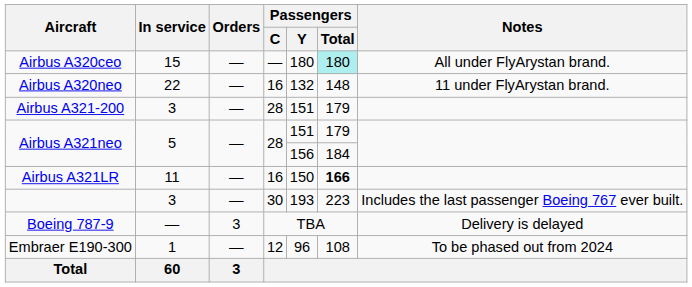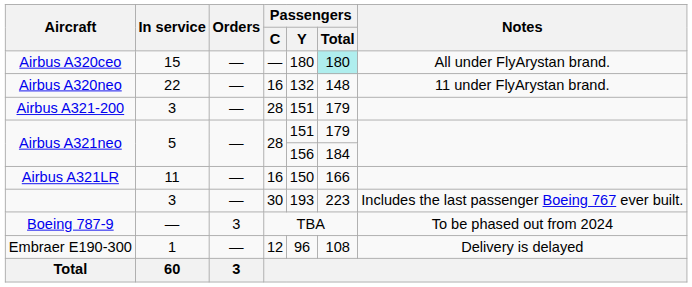 <table class="wikitable" style="border-collapse:collapse;text-align:center; margin: 1em auto;">
 <tr>
 <th rowspan="2">Aircraft</th>
 <th rowspan="2">In service</th>
 <th rowspan="2">Orders</th>
 <th colspan="3">Passengers</th>
 <th rowspan="2">Notes</th>
 </tr>
 <tr>
 <th><abbr>C</abbr></th>
 <th><abbr>Y</abbr></th>
 <th>Total</th>
 </tr>
 <tr>
 <td><a href='#'>Airbus A320ceo</a></td>
 <td>15</td>
 <td>—</td>
 <td>—</td>
 <td>180</td>
 <td style="background: paleturquoise;">180</td>
 <td>All under FlyArystan brand.</td>
 </tr>
 <tr>
 <td><a href='#'>Airbus A320neo</a></td>
 <td>22</td>
 <td>—</td>
 <td>16</td>
 <td>132</td>
 <td>148</td>
 <td>11 under FlyArystan brand.</td>
 </tr>
 <tr>
 <td><a href='#'>Airbus A321-200</a></td>
 <td>3</td>
 <td>—</td>
 <td>28</td>
 <td>151</td>
 <td>179</td>
 <td></td>
 </tr>
 <tr>
 <td rowspan="2"><a href='#'>Airbus A321neo</a></td>
 <td rowspan="2">5</td>
 <td rowspan="2">—</td>
 <td rowspan="2">28</td>
 <td>151</td>
 <td>179</td>
 <td rowspan="2"></td>
 </tr>
 <tr>
 <td>156</td>
 <td>184</td>
 </tr>
 <tr>
 <td><a href='#'>Airbus A321LR</a></td>
 <td>11</td>
 <td>—</td>
 <td>16</td>
 <td>150</td>
-<td><strong>166</strong></td>
+<td>166</td>
 <td></td>
 </tr>
 <tr>
 <td></td>
 <td>3</td>
 <td>—</td>
 <td>30</td>
 <td>193</td>
 <td>223</td>
 <td>Includes the last passenger <a href='#'>Boeing 767</a> ever built.</td>
 </tr>
 <tr>
 <td><a href='#'>Boeing 787-9</a></td>
 <td>—</td>
 <td>3</td>
 <td colspan="3" class="unsortable"><abbr>TBA</abbr></td>
-<td>Delivery is delayed</td>
+<td>To be phased out from 2024</td>
 </tr>
 <tr>
 <td>Embraer E190-300</td>
 <td>1</td>
 <td>—</td>
 <td>12</td>
 <td>96</td>
 <td>108</td>
-<td>To be phased out from 2024</td>
+<td>Delivery is delayed</td>
 </tr>
 <tr>
 <th>Total</th>
 <th>60</th>
 <th>3</th>
 <th colspan="4"></th>
 </tr>
 </table>
